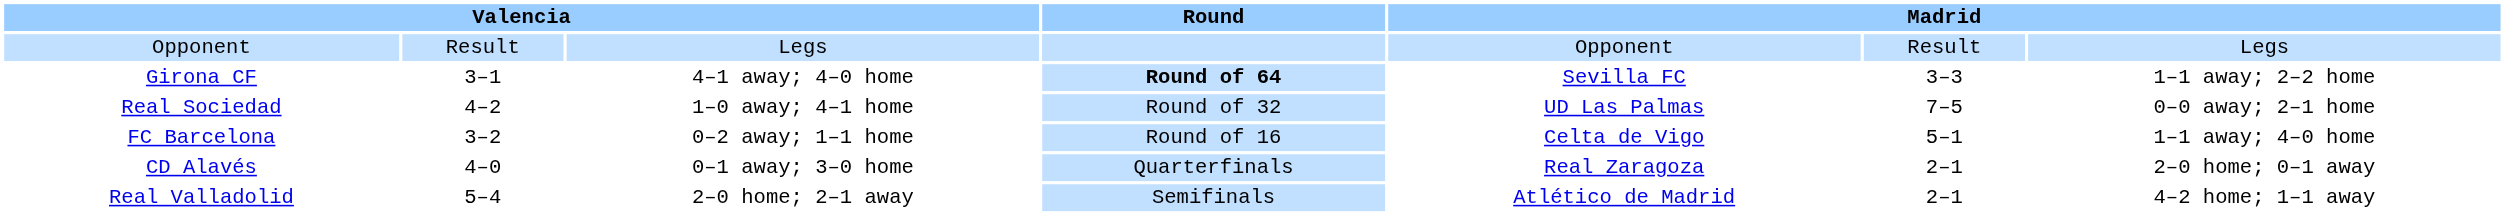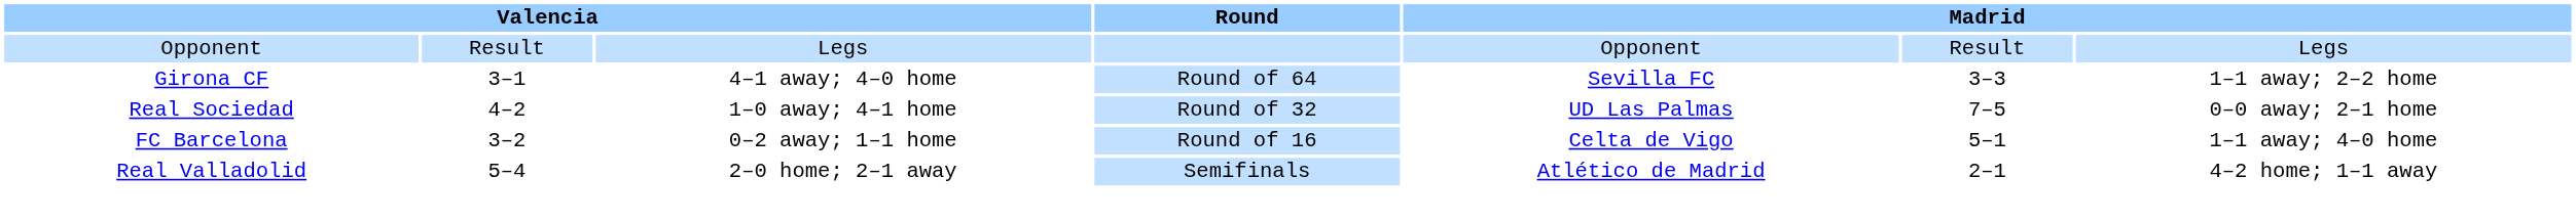 <table width="100%" style="text-align:center">
 <tr valign=top bgcolor=#99ccff>
 <th colspan=3 style="width:1*">Valencia</th>
 <th>Round</th>
 <th colspan=3 style="width:1*">Madrid</th>
 </tr>
 <tr valign=top bgcolor=#c1e0ff>
 <td>Opponent</td>
 <td>Result</td>
 <td>Legs</td>
 <td bgcolor=#c1e0ff></td>
 <td>Opponent</td>
 <td>Result</td>
 <td>Legs</td>
 </tr>
 <tr>
 <td><a href='#'>Girona CF</a></td>
 <td>3–1</td>
 <td>4–1 away; 4–0 home</td>
-<td bgcolor="#c1e0ff"><strong>Round of 64</strong></td>
+<td bgcolor="#c1e0ff">Round of 64</td>
 <td><a href='#'>Sevilla FC</a></td>
 <td>3–3</td>
 <td>1–1 away; 2–2 home</td>
 </tr>
 <tr>
 <td><a href='#'>Real Sociedad</a></td>
 <td>4–2</td>
 <td>1–0 away; 4–1 home</td>
 <td bgcolor="#c1e0ff">Round of 32</td>
 <td><a href='#'>UD Las Palmas</a></td>
 <td>7–5</td>
 <td>0–0 away; 2–1 home</td>
 </tr>
 <tr>
 <td><a href='#'>FC Barcelona</a></td>
 <td>3–2</td>
 <td>0–2 away; 1–1 home</td>
 <td bgcolor="#c1e0ff">Round of 16</td>
 <td><a href='#'>Celta de Vigo</a></td>
 <td>5–1</td>
 <td>1–1 away; 4–0 home</td>
 </tr>
 <tr>
-<td><a href='#'>CD Alavés</a></td>
-<td>4–0</td>
-<td>0–1 away; 3–0 home</td>
-<td bgcolor="#c1e0ff">Quarterfinals</td>
-<td><a href='#'>Real Zaragoza</a></td>
-<td>2–1</td>
-<td>2–0 home; 0–1 away</td>
-</tr>
-<tr>
 <td><a href='#'>Real Valladolid</a></td>
 <td>5–4</td>
 <td>2–0 home; 2–1 away</td>
 <td bgcolor="#c1e0ff">Semifinals</td>
 <td><a href='#'>Atlético de Madrid</a></td>
 <td>2–1</td>
 <td>4–2 home; 1–1 away</td>
 </tr>
 </table>
